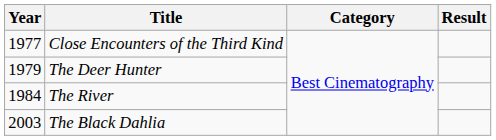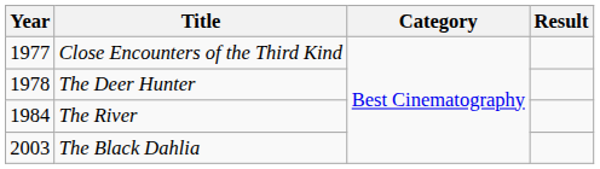 <table class="wikitable">
 <tr>
 <th>Year</th>
 <th>Title</th>
 <th>Category</th>
 <th>Result</th>
 </tr>
 <tr>
 <td>1977</td>
 <td><em>Close Encounters of the Third Kind</em></td>
 <td rowspan=4><a href='#'>Best Cinematography</a></td>
 <td></td>
 </tr>
 <tr>
-<td>1979</td>
+<td>1978</td>
 <td><em>The Deer Hunter</em></td>
 <td></td>
 </tr>
 <tr>
 <td>1984</td>
 <td><em>The River</em></td>
 <td></td>
 </tr>
 <tr>
 <td>2003</td>
 <td><em>The Black Dahlia</em></td>
 <td></td>
 </tr>
 </table>
